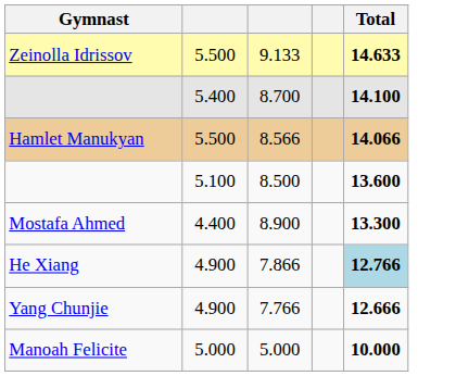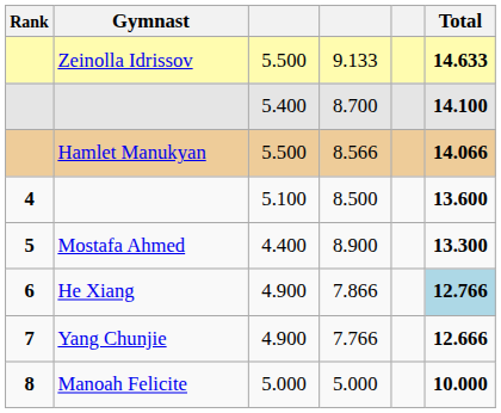 <table style="text-align:center;" class="wikitable sortable">
 <tr>
+<th scope="col" style="width:15px;"><small>Rank</small></th>
 <th scope="col" style="width:150px;">Gymnast</th>
 <th scope="col" style="width:50px;"><small></small></th>
 <th scope="col" style="width:50px;"><small></small></th>
 <th scope="col" style="width:20px;"><small></small></th>
 <th scope="col" style="width:50px;">Total</th>
 </tr>
 <tr style="background:#fffcaf;">
+<td scope="row" style="text-align:center"><strong></strong></td>
 <td style="height:30px; text-align:left;"> <a href='#'>Zeinolla Idrissov</a></td>
 <td>5.500</td>
 <td>9.133</td>
 <td></td>
 <td><strong>14.633</strong></td>
 </tr>
 <tr style="background:#e5e5e5;">
+<td scope="row" style="text-align:center"><strong></strong></td>
 <td style="height:30px; text-align:left;"></td>
 <td>5.400</td>
 <td>8.700</td>
 <td></td>
 <td><strong>14.100</strong></td>
 </tr>
 <tr style="background:#ec9;">
+<td scope="row" style="text-align:center"><strong></strong></td>
 <td style="height:30px; text-align:left;"> <a href='#'>Hamlet Manukyan</a></td>
 <td>5.500</td>
 <td>8.566</td>
 <td></td>
 <td><strong>14.066</strong></td>
 </tr>
 <tr>
+<td scope="row" style="text-align:center"><strong>4</strong></td>
 <td style="height:30px; text-align:left;"></td>
 <td>5.100</td>
 <td>8.500</td>
 <td></td>
 <td><strong>13.600</strong></td>
 </tr>
 <tr>
+<td scope="row" style="text-align:center"><strong>5</strong></td>
 <td style="height:30px; text-align:left;"> <a href='#'>Mostafa Ahmed</a></td>
 <td>4.400</td>
 <td>8.900</td>
 <td></td>
 <td><strong>13.300</strong></td>
 </tr>
 <tr>
+<td scope="row" style="text-align:center"><strong>6</strong></td>
 <td style="height:30px; text-align:left;"> <a href='#'>He Xiang</a></td>
 <td>4.900</td>
 <td>7.866</td>
 <td></td>
 <td style="background: lightblue;"><strong>12.766</strong></td>
 </tr>
 <tr>
+<td scope="row" style="text-align:center"><strong>7</strong></td>
 <td style="height:30px; text-align:left;"> <a href='#'>Yang Chunjie</a></td>
 <td>4.900</td>
 <td>7.766</td>
 <td></td>
 <td><strong>12.666</strong></td>
 </tr>
 <tr>
+<td scope="row" style="text-align:center"><strong>8</strong></td>
 <td style="height:30px; text-align:left;"> <a href='#'>Manoah Felicite</a></td>
 <td>5.000</td>
 <td>5.000</td>
 <td></td>
 <td><strong>10.000</strong></td>
 </tr>
 </table>
